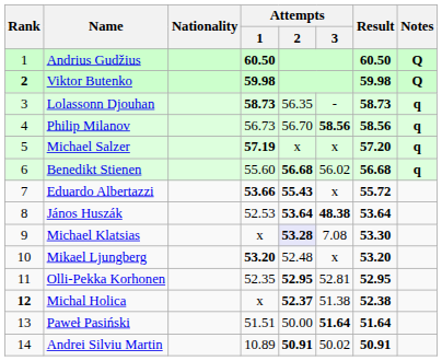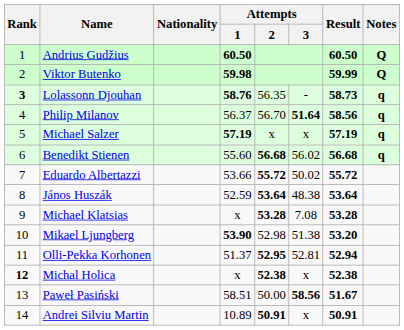 <table class="wikitable sortable" style="text-align:center">
 <tr>
 <th rowspan=2>Rank</th>
 <th rowspan=2>Name</th>
 <th rowspan=2>Nationality</th>
 <th colspan=3>Attempts</th>
 <th rowspan=2>Result</th>
 <th rowspan=2>Notes</th>
 </tr>
 <tr>
 <th>1</th>
 <th>2</th>
 <th>3</th>
 </tr>
 <tr bgcolor=ccffcc>
 <td>1</td>
 <td align=left><a href='#'>Andrius Gudžius</a></td>
 <td align=left></td>
 <td><strong>60.50</strong></td>
 <td colspan=2></td>
 <td><strong>60.50</strong></td>
 <td><strong>Q</strong></td>
 </tr>
 <tr bgcolor=ccffcc>
-<td><strong>2</strong></td>
+<td>2</td>
 <td align=left><a href='#'>Viktor Butenko</a></td>
 <td align=left></td>
 <td><strong>59.98</strong></td>
 <td colspan=2></td>
-<td><strong>59.98</strong></td>
+<td><strong>59.99</strong></td>
 <td><strong>Q</strong></td>
 </tr>
 <tr bgcolor=ddffdd>
-<td>3</td>
+<td><strong>3</strong></td>
 <td align=left><a href='#'>Lolassonn Djouhan</a></td>
 <td align=left></td>
-<td><strong>58.73</strong></td>
+<td><strong>58.76</strong></td>
 <td>56.35</td>
 <td>-</td>
 <td><strong>58.73</strong></td>
 <td><strong>q</strong></td>
 </tr>
 <tr bgcolor=ddffdd>
 <td>4</td>
 <td align=left><a href='#'>Philip Milanov</a></td>
 <td align=left></td>
-<td>56.73</td>
+<td>56.37</td>
 <td>56.70</td>
-<td><strong>58.56</strong></td>
+<td><strong>51.64</strong></td>
 <td><strong>58.56</strong></td>
 <td><strong>q</strong></td>
 </tr>
 <tr bgcolor=ddffdd>
 <td>5</td>
 <td align=left><a href='#'>Michael Salzer</a></td>
 <td align=left></td>
 <td><strong>57.19</strong></td>
 <td>x</td>
 <td>x</td>
-<td><strong>57.20</strong></td>
+<td><strong>57.19</strong></td>
 <td><strong>q</strong></td>
 </tr>
 <tr bgcolor=ddffdd>
 <td>6</td>
 <td align=left><a href='#'>Benedikt Stienen</a></td>
 <td align=left></td>
 <td>55.60</td>
 <td><strong>56.68</strong></td>
 <td>56.02</td>
 <td><strong>56.68</strong></td>
 <td><strong>q</strong></td>
 </tr>
 <tr>
 <td>7</td>
 <td align=left><a href='#'>Eduardo Albertazzi</a></td>
 <td align=left></td>
-<td><strong>53.66</strong></td>
-<td><strong>55.43</strong></td>
-<td>x</td>
+<td>53.66</td>
+<td><strong>55.72</strong></td>
+<td>50.02</td>
 <td><strong>55.72</strong></td>
 <td></td>
 </tr>
 <tr>
 <td>8</td>
 <td align=left><a href='#'>János Huszák</a></td>
 <td align=left></td>
-<td>52.53</td>
+<td>52.59</td>
 <td><strong>53.64</strong></td>
-<td><strong>48.38</strong></td>
+<td>48.38</td>
 <td><strong>53.64</strong></td>
 <td></td>
 </tr>
 <tr>
 <td>9</td>
 <td align=left><a href='#'>Michael Klatsias</a></td>
 <td align=left></td>
 <td>x</td>
-<td style="background: lavender;"><strong>53.28</strong></td>
+<td><strong>53.28</strong></td>
 <td>7.08</td>
-<td><strong>53.30</strong></td>
+<td><strong>53.28</strong></td>
 <td></td>
 </tr>
 <tr>
 <td>10</td>
 <td align=left><a href='#'>Mikael Ljungberg</a></td>
 <td align=left></td>
-<td><strong>53.20</strong></td>
-<td>52.48</td>
-<td>x</td>
+<td><strong>53.90</strong></td>
+<td>52.98</td>
+<td>51.38</td>
 <td><strong>53.20</strong></td>
 <td></td>
 </tr>
 <tr>
 <td>11</td>
 <td align=left><a href='#'>Olli-Pekka Korhonen</a></td>
 <td align=left></td>
-<td>52.35</td>
+<td>51.37</td>
 <td><strong>52.95</strong></td>
 <td>52.81</td>
-<td><strong>52.95</strong></td>
+<td><strong>52.94</strong></td>
 <td></td>
 </tr>
 <tr>
 <td><strong>12</strong></td>
 <td align=left><a href='#'>Michal Holica</a></td>
 <td align=left></td>
 <td>x</td>
-<td><strong>52.37</strong></td>
-<td>51.38</td>
+<td><strong>52.38</strong></td>
+<td>x</td>
 <td><strong>52.38</strong></td>
 <td></td>
 </tr>
 <tr>
 <td>13</td>
 <td align=left><a href='#'>Paweł Pasiński</a></td>
 <td align=left></td>
-<td>51.51</td>
+<td>58.51</td>
 <td>50.00</td>
-<td><strong>51.64</strong></td>
-<td><strong>51.64</strong></td>
+<td><strong>58.56</strong></td>
+<td><strong>51.67</strong></td>
 <td></td>
 </tr>
 <tr>
 <td>14</td>
 <td align=left><a href='#'>Andrei Silviu Martin</a></td>
 <td align=left></td>
 <td>10.89</td>
 <td><strong>50.91</strong></td>
-<td>50.02</td>
+<td>x</td>
 <td><strong>50.91</strong></td>
 <td></td>
 </tr>
 </table>
